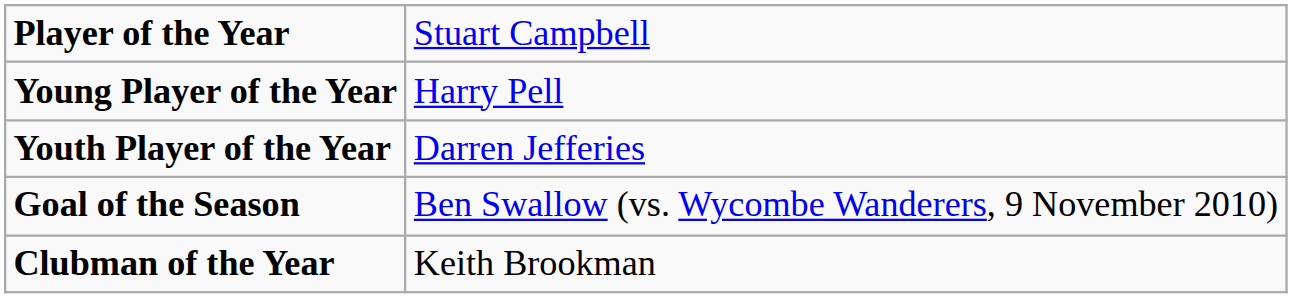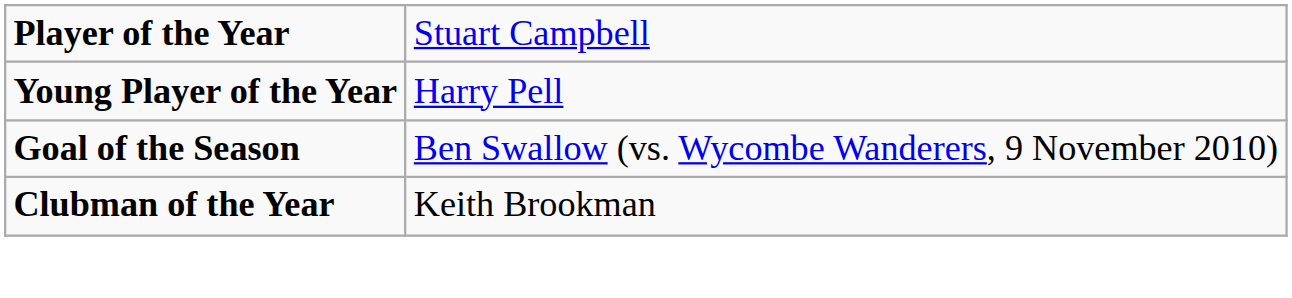 <table class="wikitable"  class= style="text-align:left; font-size:95%">
 <tr>
 <td><strong>Player of the Year</strong></td>
 <td> <a href='#'>Stuart Campbell</a></td>
 </tr>
 <tr>
 <td><strong>Young Player of the Year</strong></td>
 <td> <a href='#'>Harry Pell</a></td>
 </tr>
 <tr>
-<td><strong>Youth Player of the Year</strong></td>
-<td> <a href='#'>Darren Jefferies</a></td>
-</tr>
-<tr>
 <td><strong>Goal of the Season</strong></td>
 <td> <a href='#'>Ben Swallow</a> (vs. <a href='#'>Wycombe Wanderers</a>, 9 November 2010)</td>
 </tr>
 <tr>
 <td><strong>Clubman of the Year</strong></td>
 <td> Keith Brookman</td>
 </tr>
 </table>
